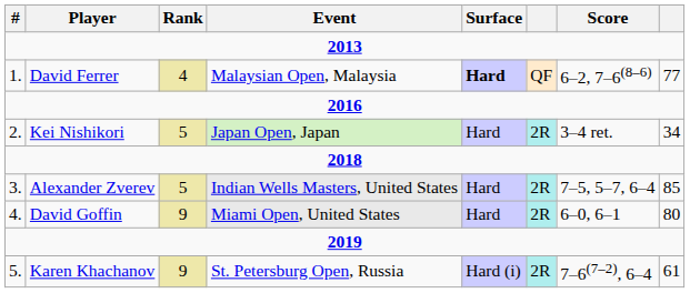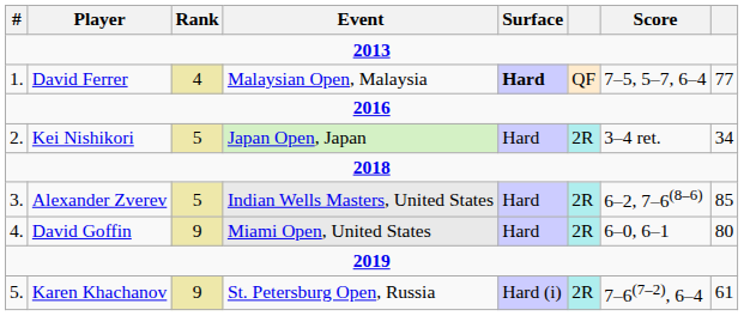 <table class="wikitable sortable">
 <tr>
 <th>#</th>
 <th>Player</th>
 <th>Rank</th>
 <th>Event</th>
 <th>Surface</th>
 <th></th>
 <th>Score</th>
 <th></th>
 </tr>
 <tr>
 <td colspan="8" style="text-align:center;"><strong><a href='#'>2013</a></strong></td>
 </tr>
 <tr>
 <td>1.</td>
 <td> <a href='#'>David Ferrer</a></td>
 <td style=text-align:center bgcolor=EEE8AA>4</td>
 <td><a href='#'>Malaysian Open</a>, Malaysia</td>
 <td bgcolor=CCCCFF><strong>Hard</strong></td>
 <td bgcolor=ffebcd>QF</td>
-<td>6–2, 7–6<sup>(8–6)</sup></td>
+<td>7–5, 5–7, 6–4</td>
 <td style=text-align:center>77</td>
 </tr>
 <tr>
 <td colspan="8" style="text-align:center;"><strong><a href='#'>2016</a></strong></td>
 </tr>
 <tr>
 <td>2.</td>
 <td> <a href='#'>Kei Nishikori</a></td>
 <td style=text-align:center bgcolor=EEE8AA>5</td>
 <td bgcolor=d4f1c5><a href='#'>Japan Open</a>, Japan</td>
 <td bgcolor=CCCCFF>Hard</td>
 <td bgcolor=afeeee>2R</td>
 <td>3–4 ret.</td>
 <td style=text-align:center>34</td>
 </tr>
 <tr>
 <td colspan="8" style="text-align:center;"><strong><a href='#'>2018</a></strong></td>
 </tr>
 <tr>
 <td>3.</td>
 <td> <a href='#'>Alexander Zverev</a></td>
 <td style=text-align:center bgcolor=EEE8AA>5</td>
 <td style="background:#e9e9e9;"><a href='#'>Indian Wells Masters</a>, United States</td>
 <td style="background:#ccf;">Hard</td>
 <td bgcolor=afeeee>2R</td>
-<td>7–5, 5–7, 6–4</td>
+<td>6–2, 7–6<sup>(8–6)</sup></td>
 <td style=text-align:center>85</td>
 </tr>
 <tr>
 <td>4.</td>
 <td> <a href='#'>David Goffin</a></td>
 <td style=text-align:center bgcolor=EEE8AA>9</td>
 <td style="background:#e9e9e9;"><a href='#'>Miami Open</a>, United States</td>
 <td style="background:#ccf;">Hard</td>
 <td bgcolor=afeeee>2R</td>
 <td>6–0, 6–1</td>
 <td style=text-align:center>80</td>
 </tr>
 <tr>
 <td colspan="8" style="text-align:center;"><strong><a href='#'>2019</a></strong></td>
 </tr>
 <tr>
 <td>5.</td>
 <td> <a href='#'>Karen Khachanov</a></td>
 <td style=text-align:center bgcolor=EEE8AA>9</td>
 <td><a href='#'>St. Petersburg Open</a>, Russia</td>
 <td style="background:#ccf;">Hard (i)</td>
 <td bgcolor=afeeee>2R</td>
 <td>7–6<sup>(7–2)</sup>, 6–4</td>
 <td style=text-align:center>61</td>
 </tr>
 </table>
